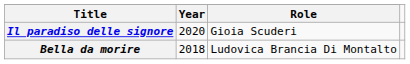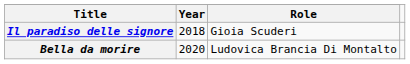 <table class="wikitable">
 <tr>
 </tr>
 <tr>
 <th>Title</th>
 <th>Year</th>
 <th>Role</th>
 </tr>
 <tr>
 <th><em><a href='#'>Il paradiso delle signore</a></em></th>
-<td>2020</td>
+<td>2018</td>
 <td>Gioia Scuderi</td>
 <td></td>
 </tr>
 <tr>
 <th><em>Bella da morire</em></th>
-<td>2018</td>
+<td>2020</td>
 <td>Ludovica Brancia Di Montalto</td>
 </tr>
 </table>
